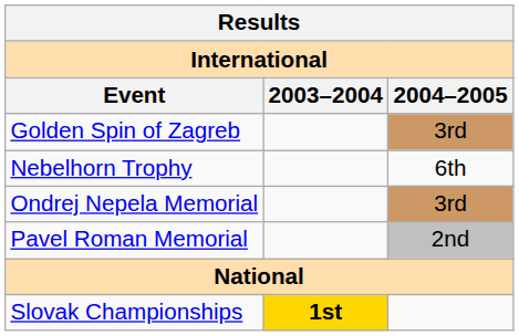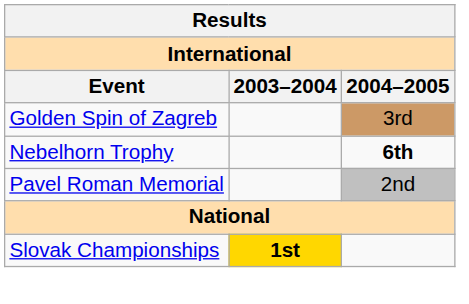 <table class="wikitable" style="text-align:center">
 <tr>
 <th colspan=3 align=center><strong>Results</strong></th>
 </tr>
 <tr>
 <th style="background-color: #ffdead; " colspan=3 align=center><strong>International</strong></th>
 </tr>
 <tr>
 <th>Event</th>
 <th>2003–2004</th>
 <th>2004–2005</th>
 </tr>
 <tr>
 <td align=left><a href='#'>Golden Spin of Zagreb</a></td>
 <td></td>
 <td bgcolor=cc9966>3rd</td>
 </tr>
 <tr>
 <td align=left><a href='#'>Nebelhorn Trophy</a></td>
 <td></td>
-<td>6th</td>
-</tr>
-<tr>
-<td align=left><a href='#'>Ondrej Nepela Memorial</a></td>
-<td></td>
-<td bgcolor=cc9966>3rd</td>
+<td><strong>6th</strong></td>
 </tr>
 <tr>
 <td align=left><a href='#'>Pavel Roman Memorial</a></td>
 <td></td>
 <td bgcolor=silver>2nd</td>
 </tr>
 <tr>
 <th style="background-color: #ffdead; " colspan=3 align=center><strong>National</strong></th>
 </tr>
 <tr>
 <td align=left><a href='#'>Slovak Championships</a></td>
 <td bgcolor=gold><strong>1st</strong></td>
 <td></td>
 </tr>
 </table>
